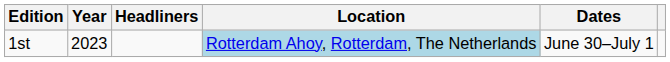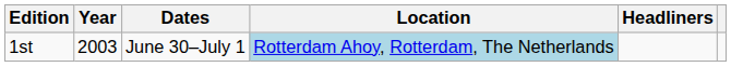 <table class="wikitable sortable">
 <tr>
 <th>Edition</th>
 <th>Year</th>
+<th>Dates</th>
+<th>Location</th>
 <th class="unsortable">Headliners</th>
-<th>Location</th>
-<th>Dates</th>
 <th class="unsortable"></th>
 </tr>
 <tr>
 <td>1st</td>
-<td>2023</td>
+<td>2003</td>
+<td>June 30–July 1</td>
+<td style="background: lightblue;"><a href='#'>Rotterdam Ahoy</a>, <a href='#'>Rotterdam</a>, The Netherlands</td>
 <td></td>
-<td style="background: lightblue;"><a href='#'>Rotterdam Ahoy</a>, <a href='#'>Rotterdam</a>, The Netherlands</td>
-<td>June 30–July 1</td>
 <td align="center"></td>
 </tr>
 </table>
